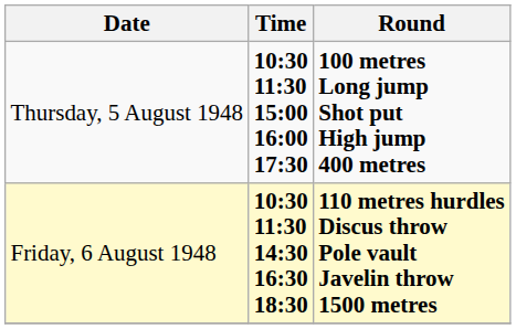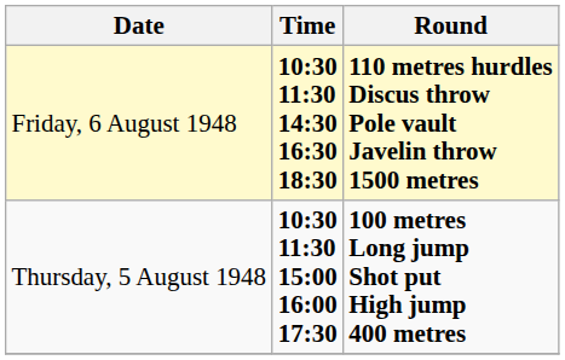 <table class="wikitable">
 <tr>
 <th>Date</th>
 <th>Time</th>
 <th>Round</th>
 </tr>
 <tr>
+<td style=background:lemonchiffon>Friday, 6 August 1948</td>
+<td style=background:lemonchiffon><strong>10:30<br>11:30<br>14:30<br>16:30<br>18:30</strong></td>
+<td style=background:lemonchiffon><strong>110 metres hurdles<br>Discus throw<br>Pole vault<br>Javelin throw<br>1500 metres</strong></td>
+</tr>
+<tr>
 <td>Thursday, 5 August 1948</td>
 <td><strong>10:30<br>11:30<br>15:00<br>16:00<br>17:30</strong></td>
 <td><strong>100 metres<br>Long jump<br>Shot put<br>High jump<br>400 metres</strong></td>
 </tr>
 <tr>
-<td style=background:lemonchiffon>Friday, 6 August 1948</td>
-<td style=background:lemonchiffon><strong>10:30<br>11:30<br>14:30<br>16:30<br>18:30</strong></td>
-<td style=background:lemonchiffon><strong>110 metres hurdles<br>Discus throw<br>Pole vault<br>Javelin throw<br>1500 metres</strong></td>
-</tr>
-<tr>
 </tr>
 </table>
